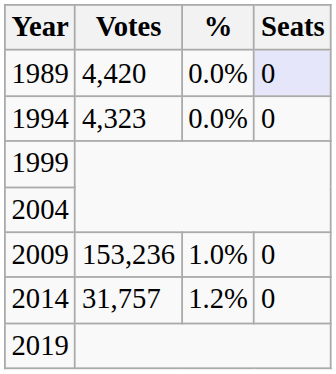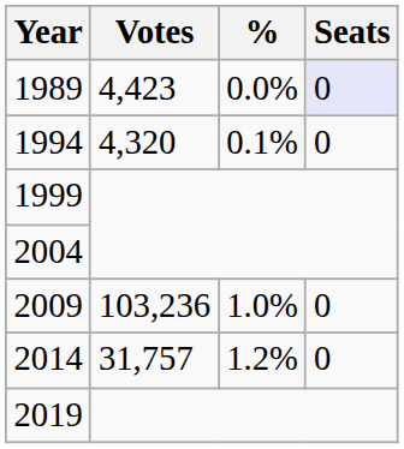 <table class="wikitable">
 <tr>
 <th>Year</th>
 <th>Votes</th>
 <th>%</th>
 <th>Seats</th>
 </tr>
 <tr>
 <td>1989</td>
-<td>4,420</td>
+<td>4,423</td>
 <td>0.0%</td>
 <td style="background: lavender;">0</td>
 </tr>
 <tr>
 <td>1994</td>
-<td>4,323</td>
-<td>0.0%</td>
+<td>4,320</td>
+<td>0.1%</td>
 <td>0</td>
 </tr>
 <tr>
 <td>1999</td>
 <td colspan="3" rowspan="2"></td>
 </tr>
 <tr>
 <td>2004</td>
 </tr>
 <tr>
 <td>2009</td>
-<td>153,236</td>
+<td>103,236</td>
 <td>1.0%</td>
 <td>0</td>
 </tr>
 <tr>
 <td>2014</td>
 <td>31,757</td>
 <td>1.2%</td>
 <td>0</td>
 </tr>
 <tr>
 <td>2019</td>
 <td colspan="3"></td>
 </tr>
 </table>
